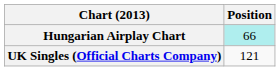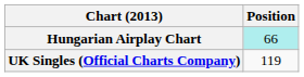 <table class="wikitable plainrowheaders" style="text-align:center">
 <tr>
 <th scope="col">Chart (2013)</th>
 <th scope="col">Position</th>
 </tr>
 <tr>
 <th scope="row">Hungarian Airplay Chart</th>
 <td style="background: paleturquoise; text-align:center;">66</td>
 </tr>
 <tr>
 <th scope="row">UK Singles (<a href='#'>Official Charts Company</a>)</th>
-<td style="text-align:center;">121</td>
+<td style="text-align:center;">119</td>
 </tr>
 </table>
